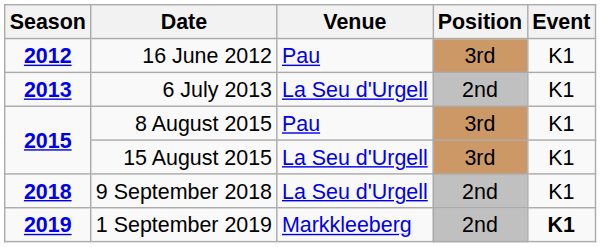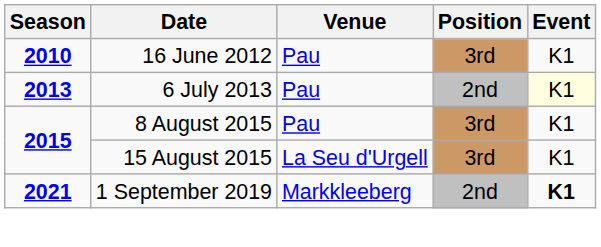 <table class="wikitable" style="text-align:center; font-size:95%;">
 <tr>
 <th>Season</th>
 <th>Date</th>
 <th>Venue</th>
 <th>Position</th>
 <th>Event</th>
 </tr>
 <tr>
-<td><strong><a href='#'>2012</a></strong></td>
+<td><strong><a href='#'>2010</a></strong></td>
 <td align=right>16 June 2012</td>
 <td align=left><a href='#'>Pau</a></td>
 <td bgcolor=cc9966>3rd</td>
 <td>K1</td>
 </tr>
 <tr>
 <td><strong><a href='#'>2013</a></strong></td>
 <td align=right>6 July 2013</td>
-<td align=left><a href='#'>La Seu d'Urgell</a></td>
+<td align=left><a href='#'>Pau</a></td>
 <td bgcolor=silver>2nd</td>
-<td>K1</td>
+<td style="background: lightyellow;">K1</td>
 </tr>
 <tr>
 <td rowspan=2><strong><a href='#'>2015</a></strong></td>
 <td align=right>8 August 2015</td>
 <td align=left><a href='#'>Pau</a></td>
 <td bgcolor=cc9966>3rd</td>
 <td>K1</td>
 </tr>
 <tr>
 <td align=right>15 August 2015</td>
 <td align=left><a href='#'>La Seu d'Urgell</a></td>
 <td bgcolor=cc9966>3rd</td>
 <td>K1</td>
 </tr>
 <tr>
-<td><strong><a href='#'>2018</a></strong></td>
-<td align=right>9 September 2018</td>
-<td align=left><a href='#'>La Seu d'Urgell</a></td>
-<td bgcolor=silver>2nd</td>
-<td>K1</td>
-</tr>
-<tr>
-<td><strong><a href='#'>2019</a></strong></td>
+<td><strong><a href='#'>2021</a></strong></td>
 <td align=right>1 September 2019</td>
 <td align=left><a href='#'>Markkleeberg</a></td>
 <td bgcolor=silver>2nd</td>
 <td><strong>K1</strong></td>
 </tr>
 </table>
